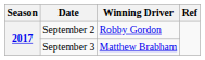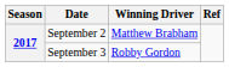 <table class="wikitable" style="font-size: 95%;">
 <tr>
 <th>Season</th>
 <th>Date</th>
 <th>Winning Driver</th>
 <th>Ref</th>
 </tr>
 <tr>
 <th rowspan=2><a href='#'>2017</a></th>
 <td>September 2</td>
-<td> <a href='#'>Robby Gordon</a></td>
+<td> <a href='#'>Matthew Brabham</a></td>
 <td rowspan=2></td>
 </tr>
 <tr>
 <td>September 3</td>
-<td> <a href='#'>Matthew Brabham</a></td>
+<td> <a href='#'>Robby Gordon</a></td>
 </tr>
 </table>
